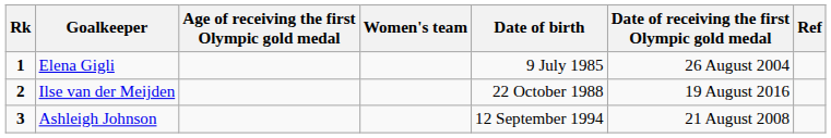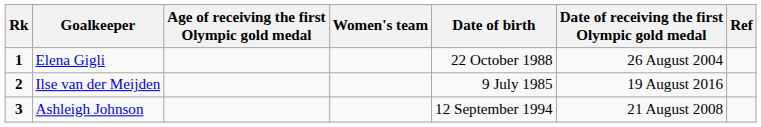 <table class="wikitable" style="text-align: center; font-size: 90%; margin-left: 1em;">
 <tr>
 <th>Rk</th>
 <th>Goalkeeper</th>
 <th>Age of receiving the first<br>Olympic gold medal</th>
 <th>Women's team</th>
 <th>Date of birth</th>
 <th>Date of receiving the first<br>Olympic gold medal</th>
 <th>Ref</th>
 </tr>
 <tr>
 <td><strong>1</strong></td>
 <td style="text-align: left;" data-sort-value="Gigli, Elena"><a href='#'>Elena Gigli</a></td>
 <td style="text-align: left;"><strong></strong></td>
 <td style="text-align: left;"></td>
-<td style="text-align: right;">9 July 1985</td>
+<td style="text-align: right;">22 October 1988</td>
 <td style="text-align: right;">26 August 2004</td>
 <td></td>
 </tr>
 <tr>
 <td><strong>2</strong></td>
 <td style="text-align: left;" data-sort-value="Meijden, Ilse Van Der"><a href='#'>Ilse van der Meijden</a></td>
 <td style="text-align: left;"><strong></strong></td>
 <td style="text-align: left;"></td>
-<td style="text-align: right;">22 October 1988</td>
+<td style="text-align: right;">9 July 1985</td>
 <td style="text-align: right;">19 August 2016</td>
 <td></td>
 </tr>
 <tr>
 <td><strong>3</strong></td>
 <td style="text-align: left;" data-sort-value="Johnson, Ashleigh"><a href='#'>Ashleigh Johnson</a></td>
 <td style="text-align: left;"><strong></strong></td>
 <td style="text-align: left;"></td>
 <td style="text-align: right;">12 September 1994</td>
 <td style="text-align: right;">21 August 2008</td>
 <td></td>
 </tr>
 </table>
